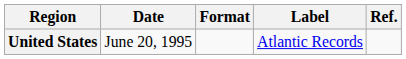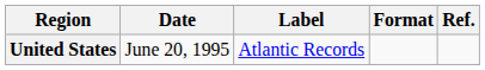 <table class="wikitable plainrowheaders">
 <tr>
 <th scope="col">Region</th>
 <th scope="col">Date</th>
+<th scope="col">Label</th>
 <th scope="col">Format</th>
-<th scope="col">Label</th>
 <th scope="col">Ref.</th>
 </tr>
 <tr>
 <th scope="row">United States</th>
 <td>June 20, 1995</td>
+<td><a href='#'>Atlantic Records</a></td>
 <td></td>
-<td><a href='#'>Atlantic Records</a></td>
 <td></td>
 </tr>
 </table>
